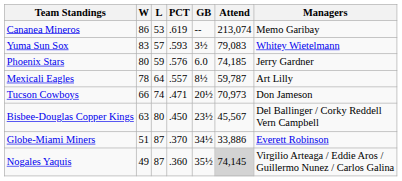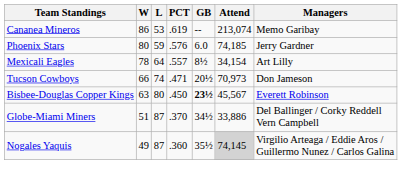 <table class="wikitable">
 <tr>
 <th>Team Standings</th>
 <th>W</th>
 <th>L</th>
 <th>PCT</th>
 <th>GB</th>
 <th>Attend</th>
 <th>Managers</th>
 </tr>
 <tr>
 <td><a href='#'>Cananea Mineros</a></td>
 <td>86</td>
 <td>53</td>
 <td>.619</td>
 <td>--</td>
 <td>213,074</td>
 <td>Memo Garibay</td>
 </tr>
 <tr>
-<td><a href='#'>Yuma Sun Sox</a></td>
-<td>83</td>
-<td>57</td>
-<td>.593</td>
-<td>3½</td>
-<td>79,083</td>
-<td><a href='#'>Whitey Wietelmann</a></td>
-</tr>
-<tr>
 <td><a href='#'>Phoenix Stars</a></td>
 <td>80</td>
 <td>59</td>
 <td>.576</td>
 <td>6.0</td>
 <td>74,185</td>
 <td>Jerry Gardner</td>
 </tr>
 <tr>
 <td><a href='#'>Mexicali Eagles</a></td>
 <td>78</td>
 <td>64</td>
 <td>.557</td>
 <td>8½</td>
-<td>59,787</td>
+<td>34,154</td>
 <td>Art Lilly</td>
 </tr>
 <tr>
 <td><a href='#'>Tucson Cowboys</a></td>
 <td>66</td>
 <td>74</td>
 <td>.471</td>
 <td>20½</td>
 <td>70,973</td>
 <td>Don Jameson</td>
 </tr>
 <tr>
 <td><a href='#'>Bisbee-Douglas Copper Kings</a></td>
 <td>63</td>
 <td>80</td>
 <td>.450</td>
-<td>23½</td>
+<td><strong>23½</strong></td>
 <td>45,567</td>
-<td>Del Ballinger / Corky Reddell<br> Vern Campbell</td>
+<td><a href='#'>Everett Robinson</a></td>
 </tr>
 <tr>
 <td><a href='#'>Globe-Miami Miners</a></td>
 <td>51</td>
 <td>87</td>
 <td>.370</td>
 <td>34½</td>
 <td>33,886</td>
-<td><a href='#'>Everett Robinson</a></td>
+<td>Del Ballinger / Corky Reddell<br> Vern Campbell</td>
 </tr>
 <tr>
 <td><a href='#'>Nogales Yaquis</a></td>
 <td>49</td>
 <td>87</td>
 <td>.360</td>
 <td>35½</td>
 <td style="background: lightgrey;">74,145</td>
 <td>Virgilio Arteaga / Eddie Aros /<br> Guillermo Nunez / Carlos Galina</td>
 </tr>
 </table>
